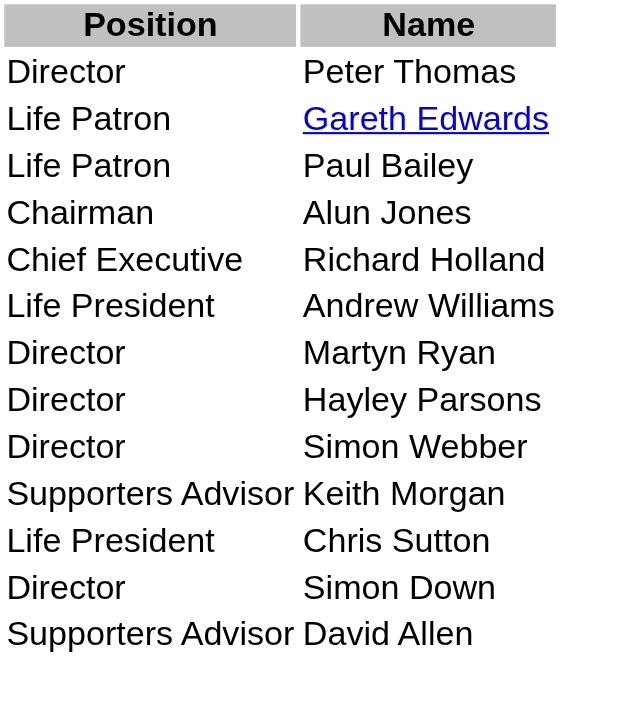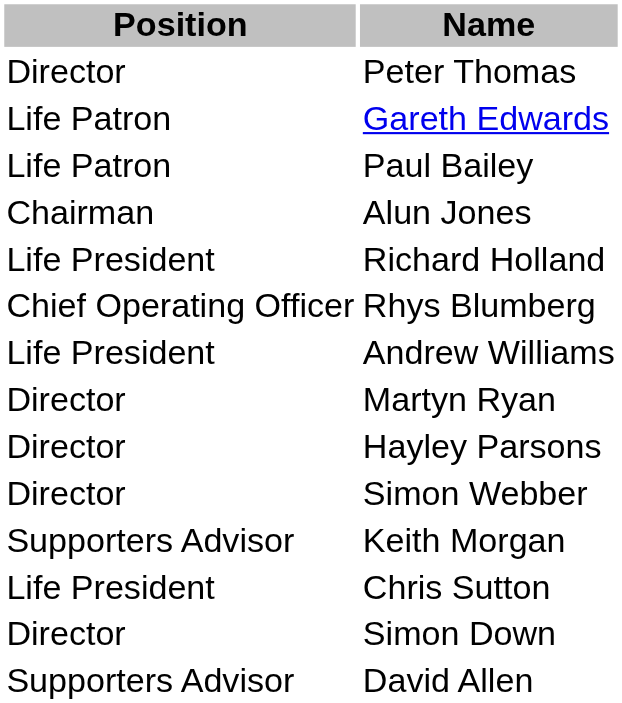 <table class="toccolours">
 <tr>
 <th style="background:silver;">Position</th>
 <th style="background:silver;">Name</th>
 </tr>
 <tr>
 <td>Director</td>
 <td>Peter Thomas</td>
 </tr>
 <tr>
 <td>Life Patron</td>
 <td><a href='#'>Gareth Edwards</a></td>
 </tr>
 <tr>
 <td>Life Patron</td>
 <td>Paul Bailey</td>
 </tr>
 <tr>
 <td>Chairman</td>
 <td>Alun Jones</td>
 </tr>
 <tr>
-<td>Chief Executive</td>
+<td>Life President</td>
 <td>Richard Holland</td>
+</tr>
+<tr>
+<td>Chief Operating Officer</td>
+<td>Rhys Blumberg</td>
 </tr>
 <tr>
 <td>Life President</td>
 <td>Andrew Williams</td>
 </tr>
 <tr>
 <td>Director</td>
 <td>Martyn Ryan</td>
 </tr>
 <tr>
 <td>Director</td>
 <td>Hayley Parsons</td>
 </tr>
 <tr>
 <td>Director</td>
 <td>Simon Webber</td>
 </tr>
 <tr>
 <td>Supporters Advisor</td>
 <td>Keith Morgan</td>
 </tr>
 <tr>
 <td>Life President</td>
 <td>Chris Sutton</td>
 </tr>
 <tr>
 <td>Director</td>
 <td>Simon Down</td>
 </tr>
 <tr>
 <td>Supporters Advisor</td>
 <td>David Allen</td>
 </tr>
 <tr>
 </tr>
 </table>
